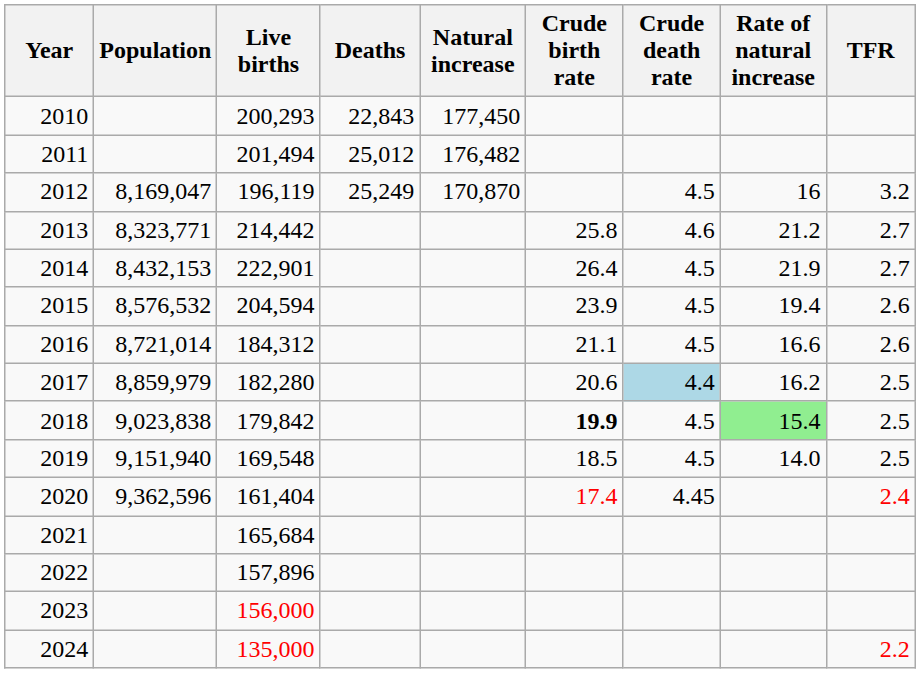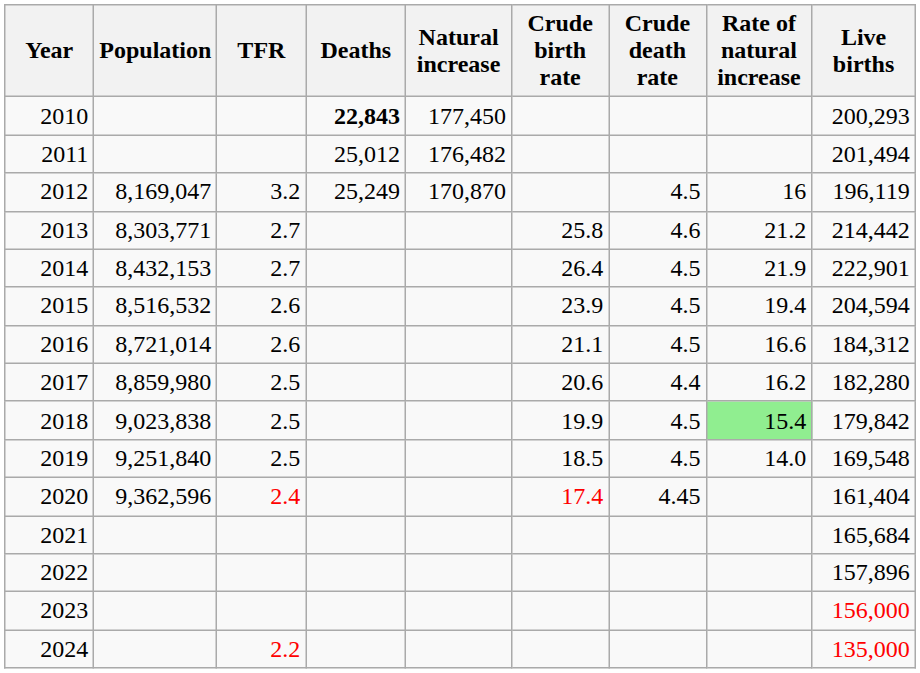 <table class="wikitable">
 <tr>
 <th width="70">Year</th>
 <th width="70">Population</th>
-<th width="70">Live births</th>
+<th width="70">TFR</th>
 <th width="70">Deaths</th>
 <th width="70">Natural increase</th>
 <th width="70">Crude birth rate</th>
 <th width="70">Crude death rate</th>
 <th width="70">Rate of natural increase</th>
-<th width="70">TFR</th>
+<th width="70">Live births</th>
 </tr>
 <tr>
 <td align="right">2010</td>
 <td align="right"></td>
-<td align="right">200,293</td>
-<td align="right">22,843</td>
+<td align="right"></td>
+<td align="right"><strong>22,843</strong></td>
 <td align="right">177,450</td>
 <td align="right"></td>
 <td align="right"></td>
 <td align="right"></td>
-<td align="right"></td>
+<td align="right">200,293</td>
 </tr>
 <tr>
 <td align="right">2011</td>
 <td align="right"></td>
-<td align="right">201,494</td>
+<td align="right"></td>
 <td align="right">25,012</td>
 <td align="right">176,482</td>
 <td align="right"></td>
 <td align="right"></td>
 <td align="right"></td>
-<td align="right"></td>
+<td align="right">201,494</td>
 </tr>
 <tr>
 <td align="right">2012</td>
 <td align="right">8,169,047</td>
-<td align="right">196,119</td>
+<td align="right">3.2</td>
 <td align="right">25,249</td>
 <td align="right">170,870</td>
 <td align="right"></td>
 <td align="right">4.5</td>
 <td align="right">16</td>
-<td align="right">3.2</td>
+<td align="right">196,119</td>
 </tr>
 <tr>
 <td align="right">2013</td>
-<td align="right">8,323,771</td>
-<td align="right">214,442</td>
+<td align="right">8,303,771</td>
+<td align="right">2.7</td>
 <td align="right"></td>
 <td align="right"></td>
 <td align="right">25.8</td>
 <td align="right">4.6</td>
 <td align="right">21.2</td>
-<td align="right">2.7</td>
+<td align="right">214,442</td>
 </tr>
 <tr>
 <td align="right">2014</td>
 <td align="right">8,432,153</td>
-<td align="right">222,901</td>
+<td align="right">2.7</td>
 <td align="right"></td>
 <td align="right"></td>
 <td align="right">26.4</td>
 <td align="right">4.5</td>
 <td align="right">21.9</td>
-<td align="right">2.7</td>
+<td align="right">222,901</td>
 </tr>
 <tr>
 <td align="right">2015</td>
-<td align="right">8,576,532</td>
-<td align="right">204,594</td>
+<td align="right">8,516,532</td>
+<td align="right">2.6</td>
 <td align="right"></td>
 <td align="right"></td>
 <td align="right">23.9</td>
 <td align="right">4.5</td>
 <td align="right">19.4</td>
-<td align="right">2.6</td>
+<td align="right">204,594</td>
 </tr>
 <tr>
 <td align="right">2016</td>
 <td align="right">8,721,014</td>
-<td align="right">184,312</td>
+<td align="right">2.6</td>
 <td align="right"></td>
 <td align="right"></td>
 <td align="right">21.1</td>
 <td align="right">4.5</td>
 <td align="right">16.6</td>
-<td align="right">2.6</td>
+<td align="right">184,312</td>
 </tr>
 <tr>
 <td align="right">2017</td>
-<td align="right">8,859,979</td>
-<td align="right">182,280</td>
+<td align="right">8,859,980</td>
+<td align="right">2.5</td>
 <td align="right"></td>
 <td align="right"></td>
 <td align="right">20.6</td>
-<td align="right" style="background: lightblue;">4.4</td>
+<td align="right">4.4</td>
 <td align="right">16.2</td>
-<td align="right">2.5</td>
+<td align="right">182,280</td>
 </tr>
 <tr>
 <td align="right">2018</td>
 <td align="right">9,023,838</td>
-<td align="right">179,842</td>
+<td align="right">2.5</td>
 <td align="right"></td>
 <td align="right"></td>
-<td align="right"><strong>19.9</strong></td>
+<td align="right">19.9</td>
 <td align="right">4.5</td>
 <td align="right" style="background: lightgreen;">15.4</td>
-<td align="right">2.5</td>
+<td align="right">179,842</td>
 </tr>
 <tr>
 <td align="right">2019</td>
-<td align="right">9,151,940</td>
-<td align="right">169,548</td>
+<td align="right">9,251,840</td>
+<td align="right">2.5</td>
 <td align="right"></td>
 <td align="right"></td>
 <td align="right">18.5</td>
 <td align="right">4.5</td>
 <td align="right">14.0</td>
-<td align="right">2.5</td>
+<td align="right">169,548</td>
 </tr>
 <tr>
 <td align="right">2020</td>
 <td align="right">9,362,596</td>
-<td align="right">161,404</td>
+<td align="right" style="color: red">2.4</td>
 <td align="right"></td>
 <td align="right"></td>
 <td align="right" style="color: red">17.4</td>
 <td align="right">4.45</td>
 <td align="right"></td>
-<td align="right" style="color: red">2.4</td>
+<td align="right">161,404</td>
 </tr>
 <tr>
 <td align="right">2021</td>
 <td align="right"></td>
-<td align="right">165,684</td>
+<td align="right" style="color: red"></td>
 <td align="right"></td>
 <td align="right"></td>
 <td align="right" style="color: red"></td>
 <td align="right"></td>
 <td align="right"></td>
-<td align="right" style="color: red"></td>
+<td align="right">165,684</td>
 </tr>
 <tr>
 <td align="right">2022</td>
 <td align="right"></td>
-<td align="right">157,896</td>
+<td align="right" style="color: red"></td>
 <td align="right"></td>
 <td align="right"></td>
 <td align="right" style="color: red"></td>
 <td align="right"></td>
 <td align="right"></td>
-<td align="right" style="color: red"></td>
+<td align="right">157,896</td>
 </tr>
 <tr>
 <td align="right">2023</td>
 <td align="right"></td>
-<td align="right" style="color: red">156,000</td>
+<td align="right" style="color: red"></td>
 <td align="right"></td>
 <td align="right"></td>
 <td align="right" style="color: red"></td>
 <td align="right"></td>
 <td align="right"></td>
-<td align="right" style="color: red"></td>
+<td align="right" style="color: red">156,000</td>
 </tr>
 <tr>
 <td align="right">2024</td>
 <td align="right"></td>
-<td align="right" style="color: red">135,000</td>
+<td align="right" style="color: red">2.2</td>
 <td align="right"></td>
 <td align="right"></td>
 <td align="right" style="color: red"></td>
 <td align="right"></td>
 <td align="right"></td>
-<td align="right" style="color: red">2.2</td>
+<td align="right" style="color: red">135,000</td>
 </tr>
 </table>
